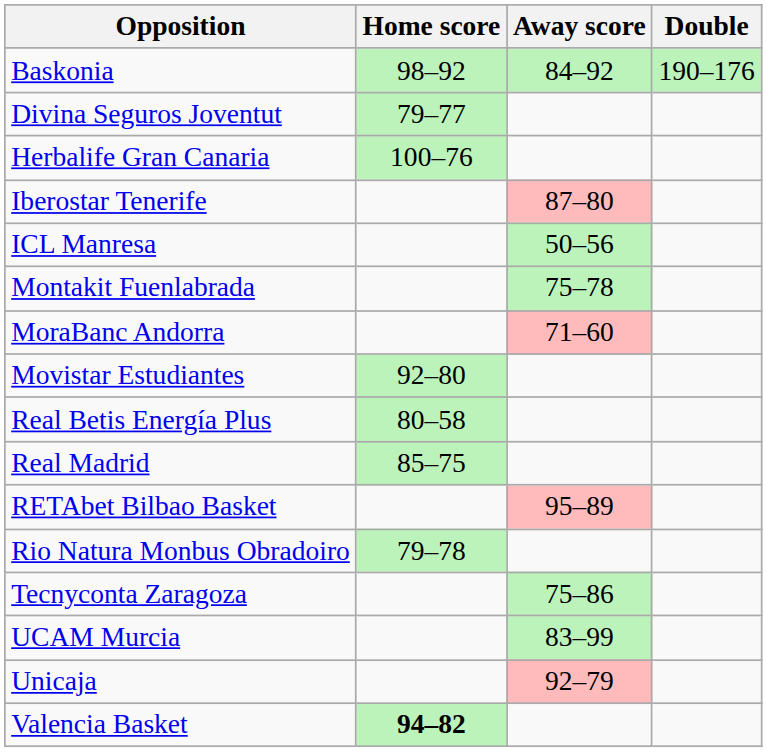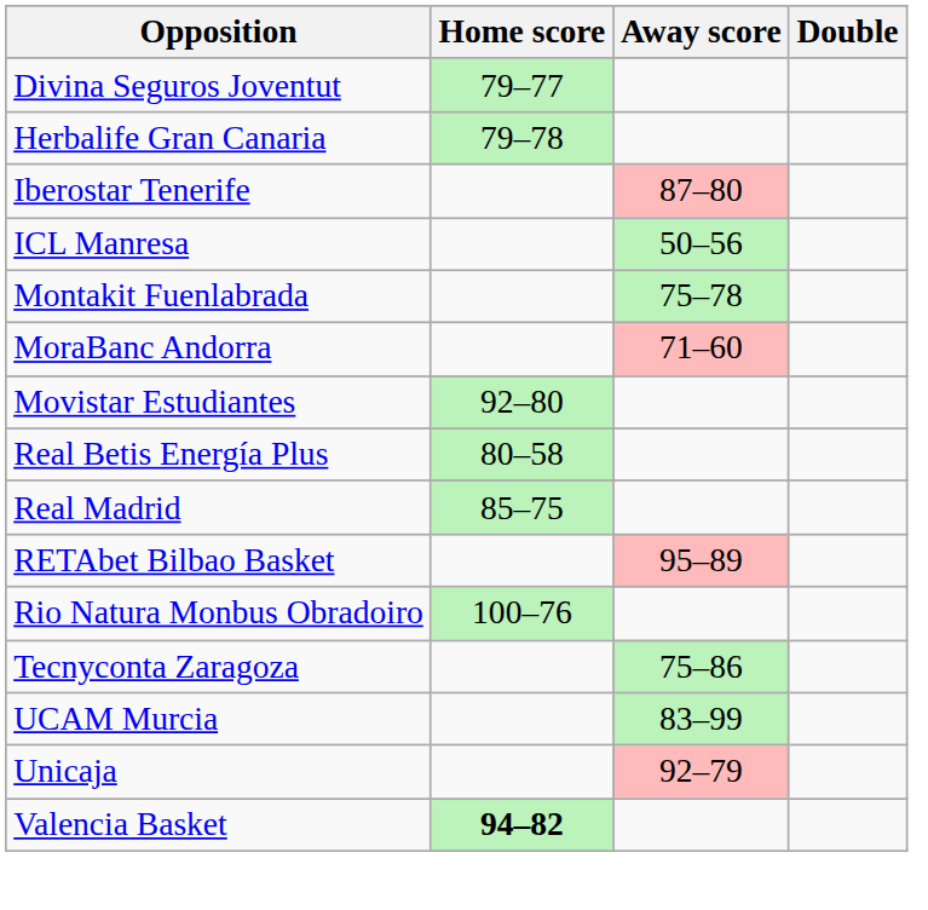 <table class="wikitable" style="text-align: center">
 <tr>
 <th>Opposition</th>
 <th>Home score</th>
 <th>Away score</th>
 <th>Double</th>
-</tr>
-<tr>
-<td align="left"><a href='#'>Baskonia</a></td>
-<td bgcolor=#BBF3BB>98–92</td>
-<td bgcolor=#BBF3BB>84–92</td>
-<td bgcolor=#BBF3BB>190–176</td>
 </tr>
 <tr>
 <td align="left"><a href='#'>Divina Seguros Joventut</a></td>
 <td bgcolor=#BBF3BB>79–77</td>
 <td bgcolor=></td>
 <td bgcolor=></td>
 </tr>
 <tr>
 <td align="left"><a href='#'>Herbalife Gran Canaria</a></td>
-<td bgcolor=#BBF3BB>100–76</td>
+<td bgcolor=#BBF3BB>79–78</td>
 <td bgcolor=></td>
 <td bgcolor=></td>
 </tr>
 <tr>
 <td align="left"><a href='#'>Iberostar Tenerife</a></td>
 <td bgcolor=></td>
 <td bgcolor=#FFBBBB>87–80</td>
 <td bgcolor=></td>
 </tr>
 <tr>
 <td align="left"><a href='#'>ICL Manresa</a></td>
 <td bgcolor=></td>
 <td bgcolor=#BBF3BB>50–56</td>
 <td bgcolor=></td>
 </tr>
 <tr>
 <td align="left"><a href='#'>Montakit Fuenlabrada</a></td>
 <td bgcolor=></td>
 <td bgcolor=#BBF3BB>75–78</td>
 <td bgcolor=></td>
 </tr>
 <tr>
 <td align="left"><a href='#'>MoraBanc Andorra</a></td>
 <td bgcolor=></td>
 <td bgcolor=#FFBBBB>71–60</td>
 <td bgcolor=></td>
 </tr>
 <tr>
 <td align="left"><a href='#'>Movistar Estudiantes</a></td>
 <td bgcolor=#BBF3BB>92–80</td>
 <td bgcolor=></td>
 <td bgcolor=></td>
 </tr>
 <tr>
 <td align="left"><a href='#'>Real Betis Energía Plus</a></td>
 <td bgcolor=#BBF3BB>80–58</td>
 <td bgcolor=></td>
 <td bgcolor=></td>
 </tr>
 <tr>
 <td align="left"><a href='#'>Real Madrid</a></td>
 <td bgcolor=#BBF3BB>85–75</td>
 <td bgcolor=></td>
 <td bgcolor=></td>
 </tr>
 <tr>
 <td align="left"><a href='#'>RETAbet Bilbao Basket</a></td>
 <td bgcolor=></td>
 <td bgcolor=#FFBBBB>95–89</td>
 <td bgcolor=></td>
 </tr>
 <tr>
 <td align="left"><a href='#'>Rio Natura Monbus Obradoiro</a></td>
-<td bgcolor=#BBF3BB>79–78</td>
+<td bgcolor=#BBF3BB>100–76</td>
 <td bgcolor=></td>
 <td bgcolor=></td>
 </tr>
 <tr>
 <td align="left"><a href='#'>Tecnyconta Zaragoza</a></td>
 <td bgcolor=></td>
 <td bgcolor=#BBF3BB>75–86</td>
 <td bgcolor=></td>
 </tr>
 <tr>
 <td align="left"><a href='#'>UCAM Murcia</a></td>
 <td bgcolor=></td>
 <td bgcolor=#BBF3BB>83–99</td>
 <td bgcolor=></td>
 </tr>
 <tr>
 <td align="left"><a href='#'>Unicaja</a></td>
 <td bgcolor=></td>
 <td bgcolor=#FFBBBB>92–79</td>
 <td bgcolor=></td>
 </tr>
 <tr>
 <td align="left"><a href='#'>Valencia Basket</a></td>
 <td bgcolor=#BBF3BB><strong>94–82</strong></td>
 <td bgcolor=></td>
 <td bgcolor=></td>
 </tr>
 </table>
